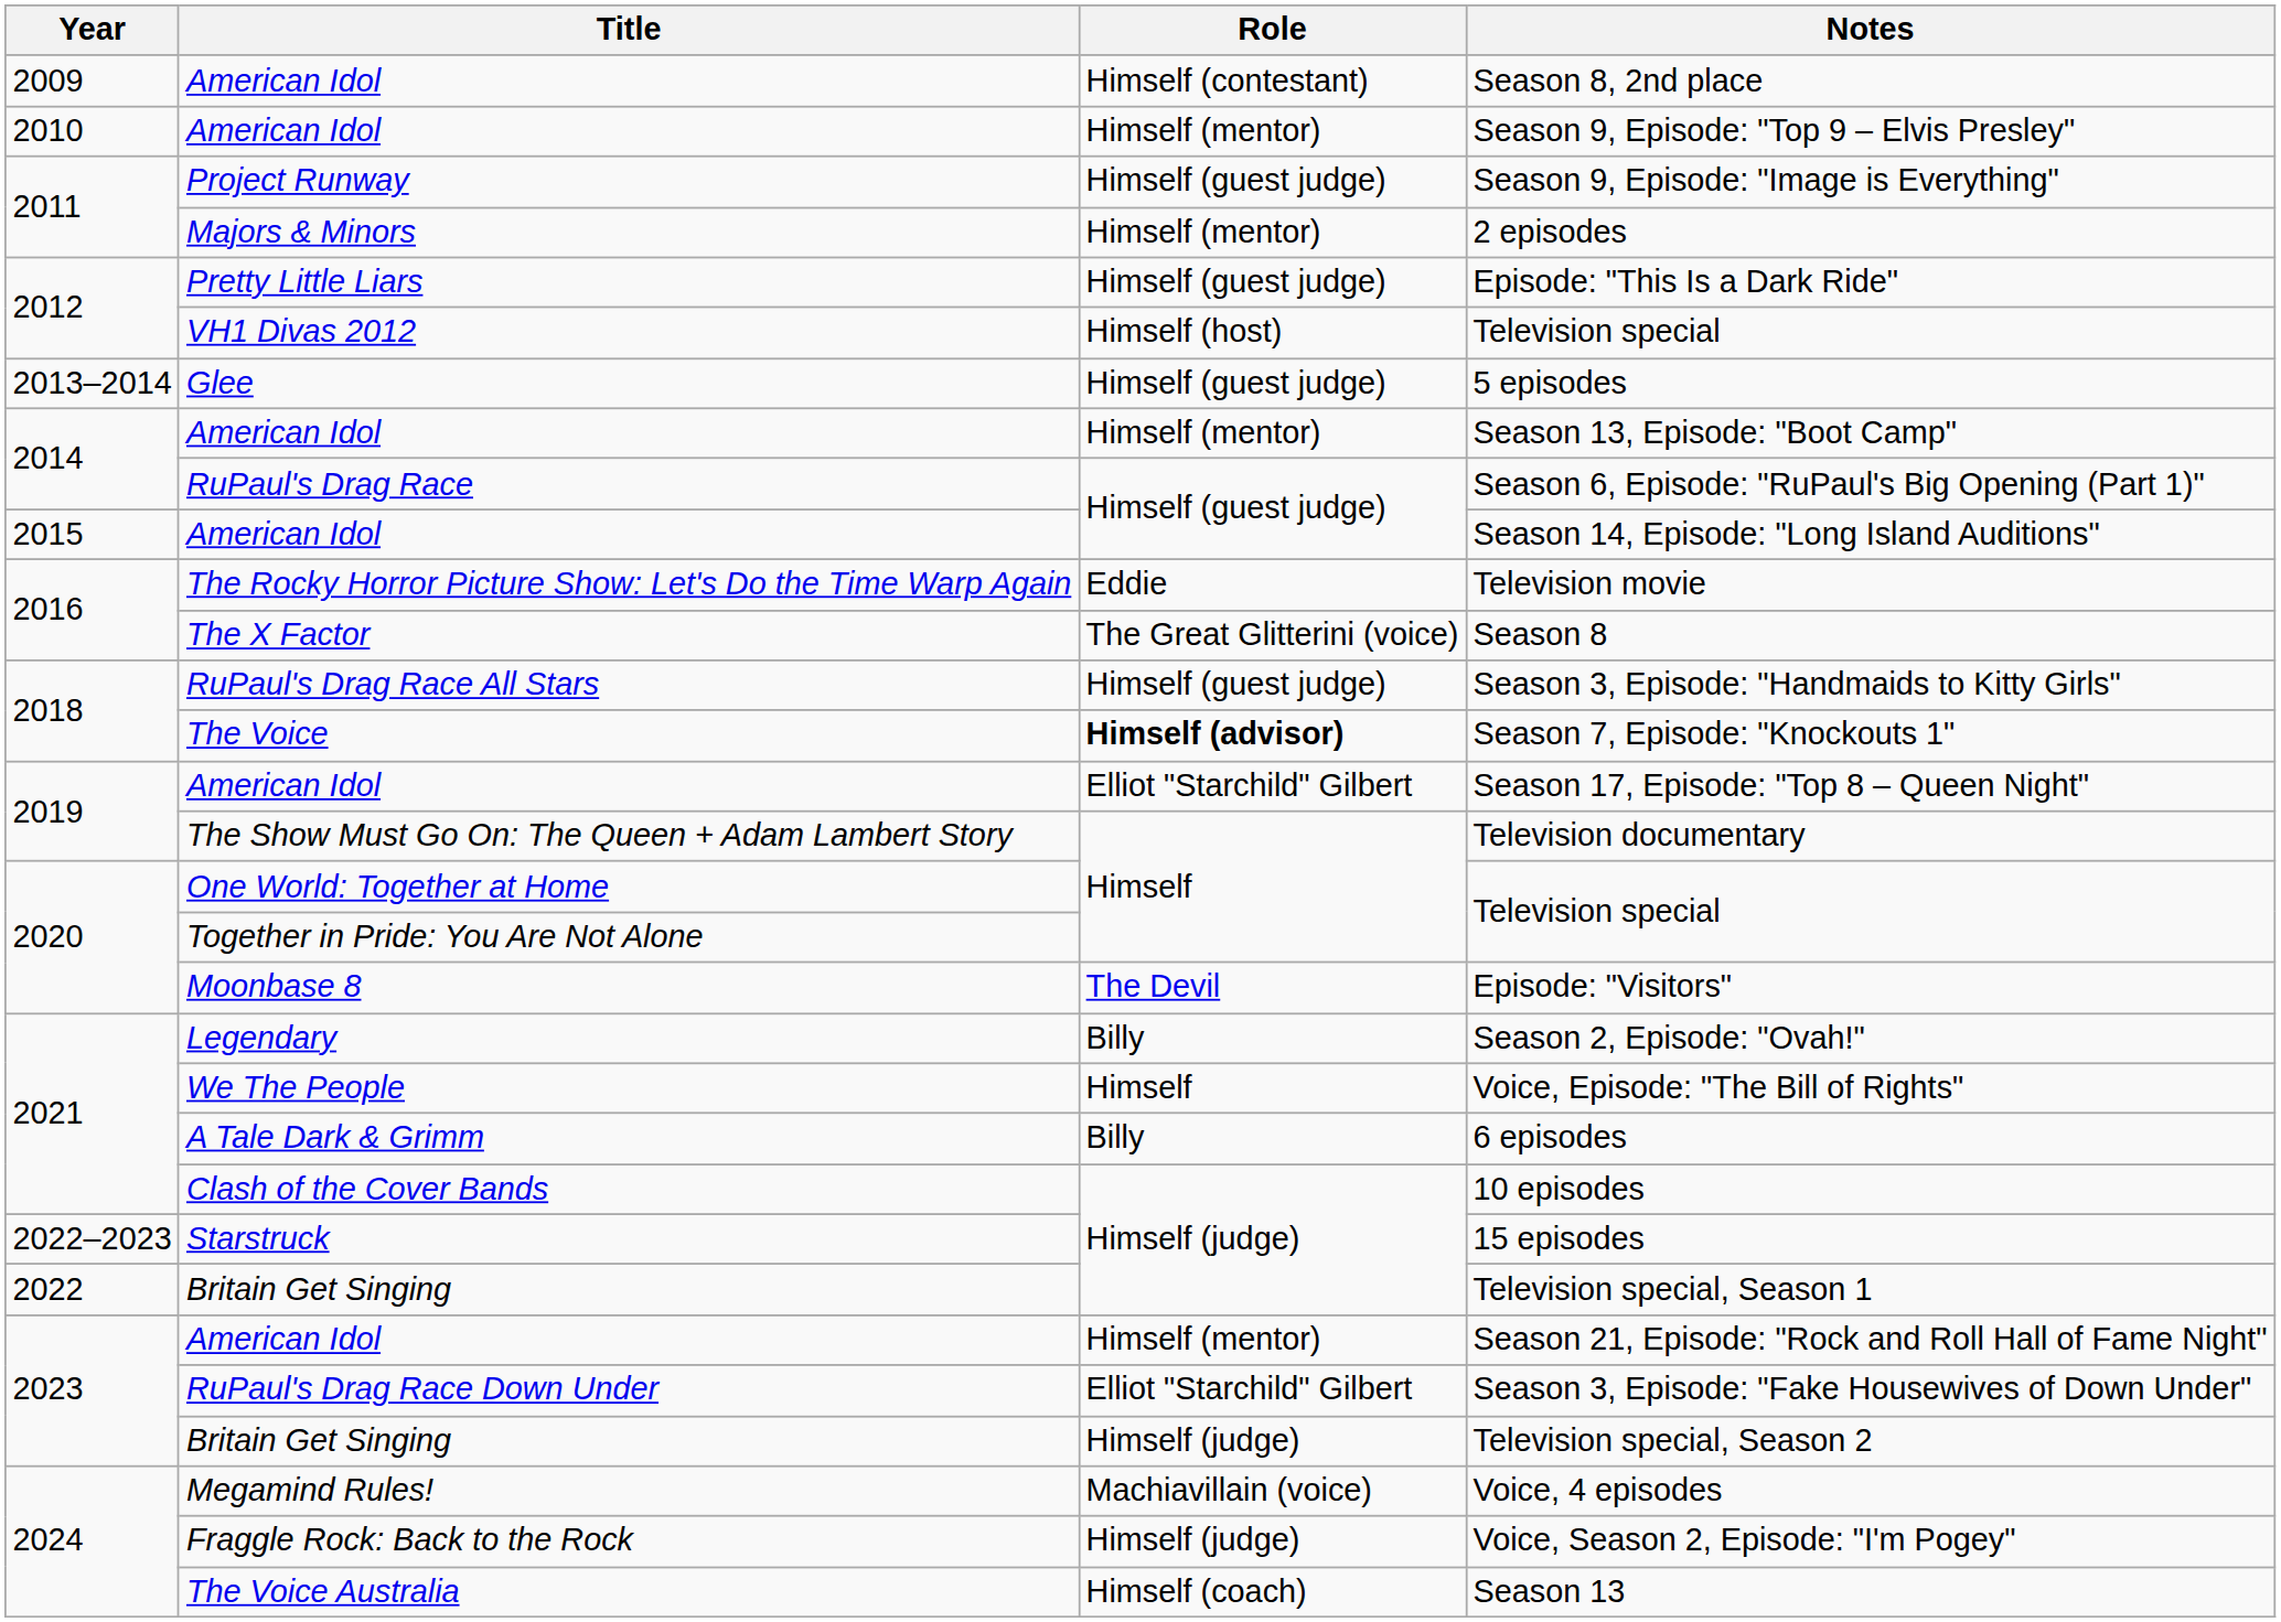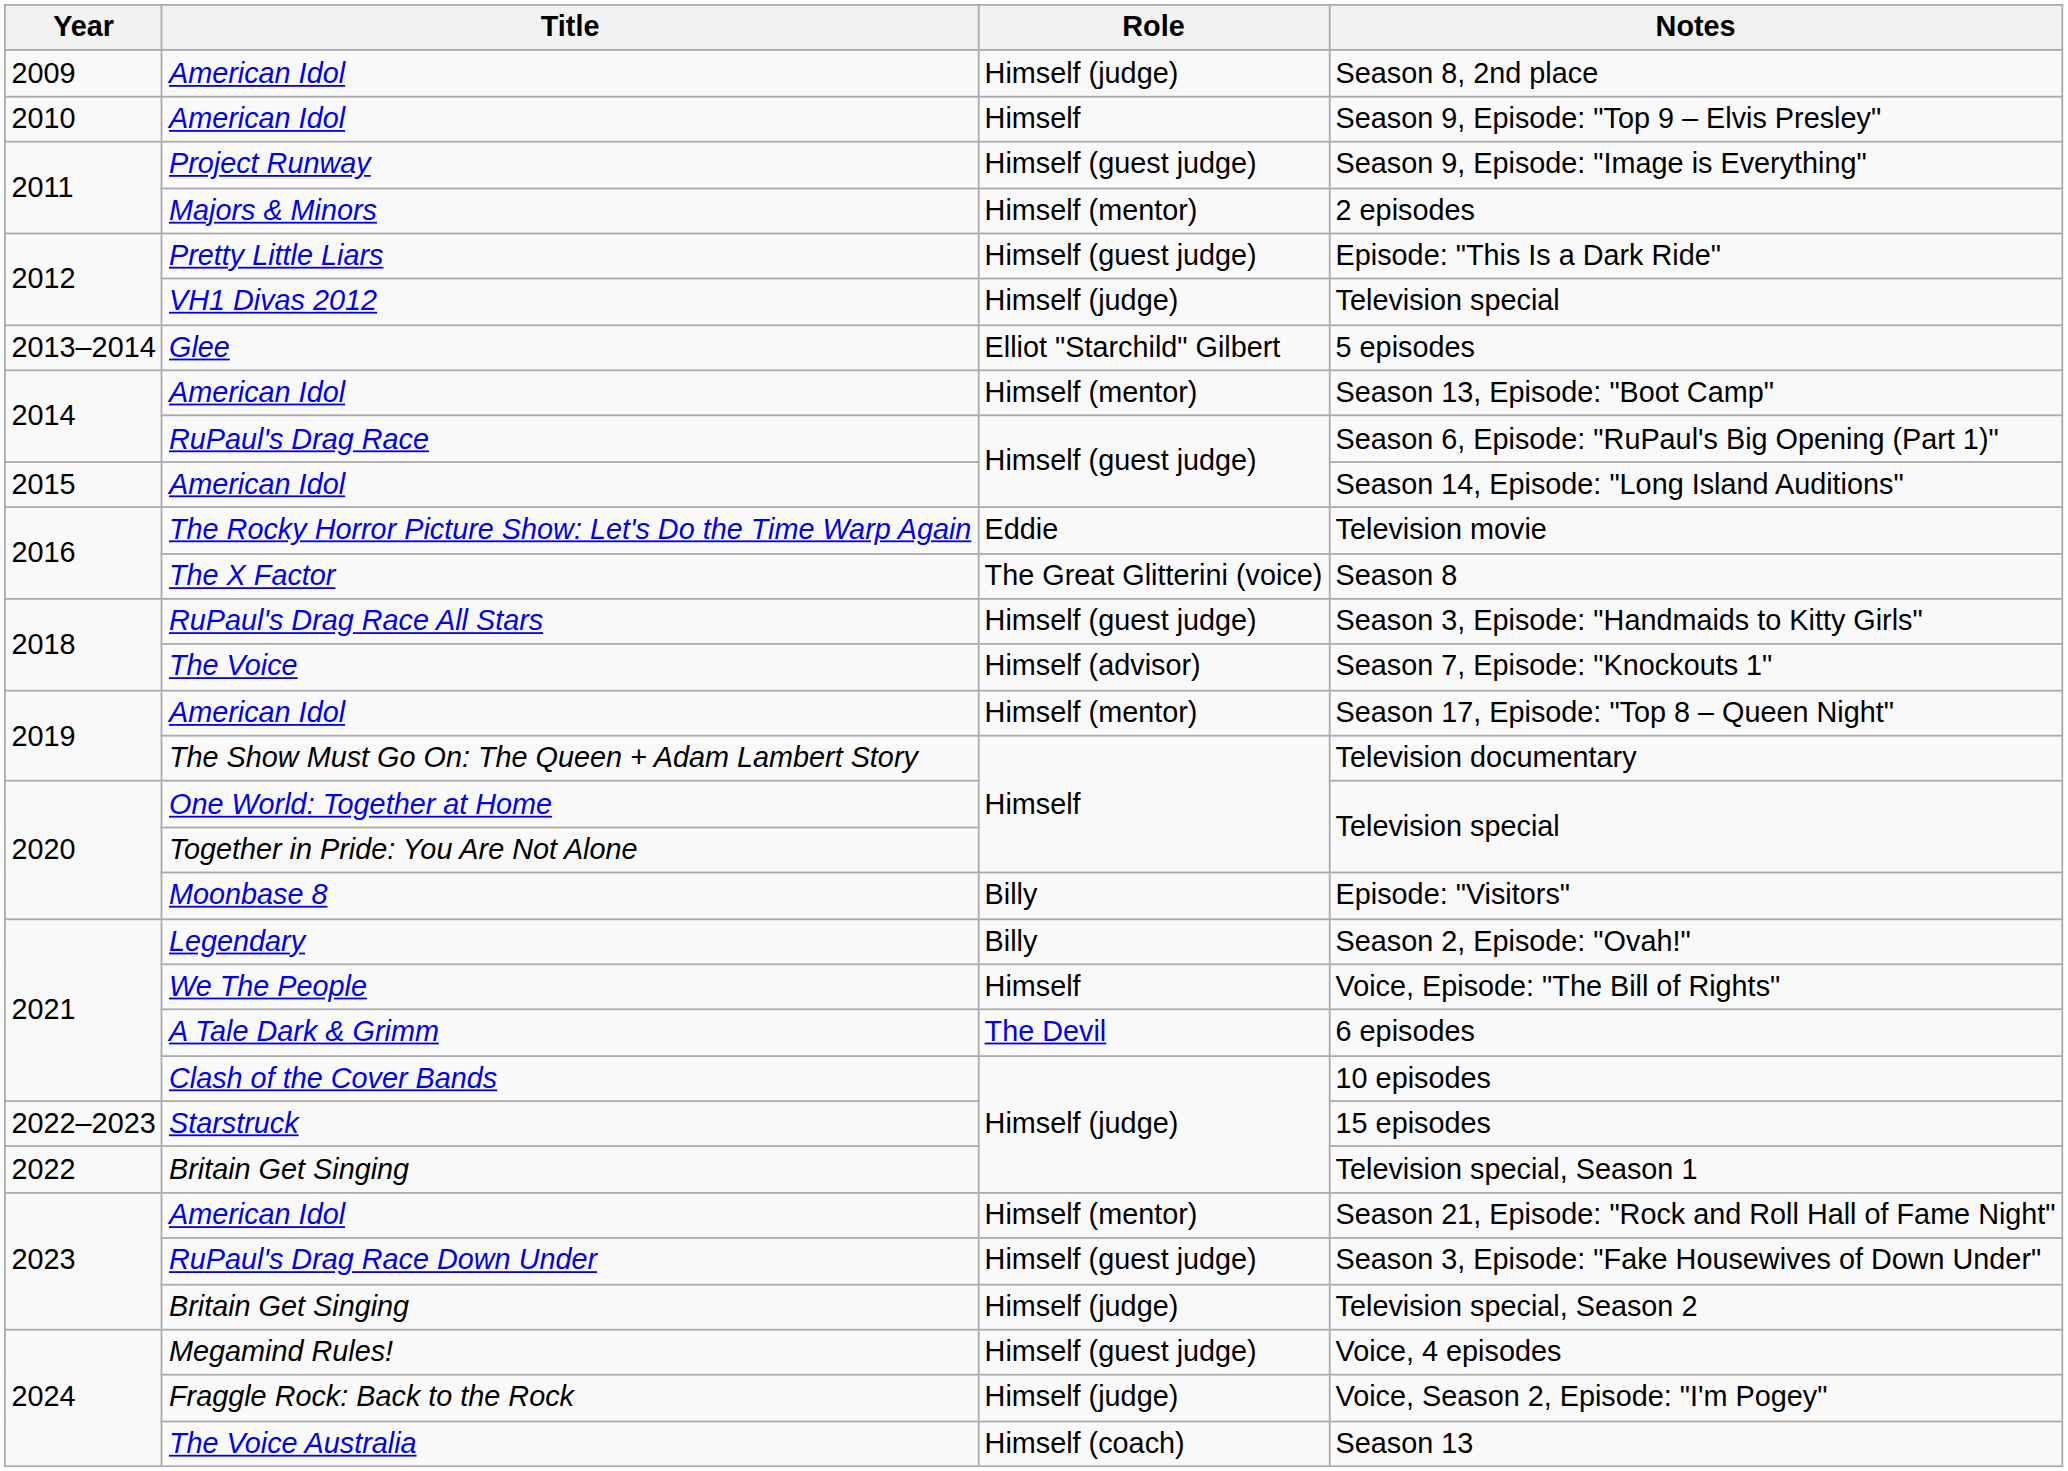 <table class="wikitable sortable">
 <tr>
 <th scope="col">Year</th>
 <th scope="col">Title</th>
 <th scope="col">Role</th>
 <th scope="col" class="unsortable">Notes</th>
 </tr>
 <tr>
 <td>2009</td>
 <td><em><a href='#'>American Idol</a></em></td>
-<td>Himself (contestant)</td>
+<td>Himself (judge)</td>
 <td>Season 8, 2nd place</td>
 </tr>
 <tr>
 <td>2010</td>
 <td><em><a href='#'>American Idol</a></em></td>
-<td>Himself (mentor)</td>
+<td>Himself</td>
 <td>Season 9, Episode: "Top 9 – Elvis Presley"</td>
 </tr>
 <tr>
 <td rowspan=2>2011</td>
 <td><em><a href='#'>Project Runway</a></em></td>
 <td>Himself (guest judge)</td>
 <td>Season 9, Episode: "Image is Everything"</td>
 </tr>
 <tr>
 <td><em><a href='#'>Majors & Minors</a></em></td>
 <td>Himself (mentor)</td>
 <td>2 episodes</td>
 </tr>
 <tr>
 <td rowspan=2>2012</td>
 <td><em><a href='#'>Pretty Little Liars</a></em></td>
 <td>Himself (guest judge)</td>
 <td>Episode: "This Is a Dark Ride"</td>
 </tr>
 <tr>
 <td><em><a href='#'>VH1 Divas 2012</a></em></td>
-<td>Himself (host)</td>
+<td>Himself (judge)</td>
 <td>Television special</td>
 </tr>
 <tr>
 <td>2013–2014</td>
 <td><em><a href='#'>Glee</a></em></td>
-<td>Himself (guest judge)</td>
+<td>Elliot "Starchild" Gilbert</td>
 <td>5 episodes</td>
 </tr>
 <tr>
 <td rowspan=2>2014</td>
 <td><em><a href='#'>American Idol</a></em></td>
 <td>Himself (mentor)</td>
 <td>Season 13, Episode: "Boot Camp"</td>
 </tr>
 <tr>
 <td><em><a href='#'>RuPaul's Drag Race</a></em></td>
 <td rowspan=2>Himself (guest judge)</td>
 <td>Season 6, Episode: "RuPaul's Big Opening (Part 1)"</td>
 </tr>
 <tr>
 <td>2015</td>
 <td><em><a href='#'>American Idol</a></em></td>
 <td>Season 14, Episode: "Long Island Auditions"</td>
 </tr>
 <tr>
 <td rowspan=2>2016</td>
 <td><em><a href='#'>The Rocky Horror Picture Show: Let's Do the Time Warp Again</a></em></td>
 <td>Eddie</td>
 <td>Television movie</td>
 </tr>
 <tr>
 <td><em><a href='#'>The X Factor</a></em></td>
 <td>The Great Glitterini (voice)</td>
 <td>Season 8</td>
 </tr>
 <tr>
 <td rowspan=2>2018</td>
 <td><em><a href='#'>RuPaul's Drag Race All Stars</a></em></td>
 <td>Himself (guest judge)</td>
 <td>Season 3, Episode: "Handmaids to Kitty Girls"</td>
 </tr>
 <tr>
 <td><em><a href='#'>The Voice</a></em></td>
-<td><strong>Himself (advisor)</strong></td>
+<td>Himself (advisor)</td>
 <td>Season 7, Episode: "Knockouts 1"</td>
 </tr>
 <tr>
 <td rowspan=2>2019</td>
 <td><em><a href='#'>American Idol</a></em></td>
-<td>Elliot "Starchild" Gilbert</td>
+<td>Himself (mentor)</td>
 <td>Season 17, Episode: "Top 8 – Queen Night"</td>
 </tr>
 <tr>
 <td><em>The Show Must Go On: The Queen + Adam Lambert Story</em></td>
 <td rowspan=3>Himself</td>
 <td>Television documentary</td>
 </tr>
 <tr>
 <td rowspan=3>2020</td>
 <td><em><a href='#'>One World: Together at Home</a></em></td>
 <td rowspan=2>Television special</td>
 </tr>
 <tr>
 <td><em>Together in Pride: You Are Not Alone</em></td>
 </tr>
 <tr>
 <td><em><a href='#'>Moonbase 8</a></em></td>
-<td><a href='#'>The Devil</a></td>
+<td>Billy</td>
 <td>Episode: "Visitors"</td>
 </tr>
 <tr>
 <td rowspan=4>2021</td>
 <td><em><a href='#'>Legendary</a></em></td>
 <td>Billy</td>
 <td>Season 2, Episode: "Ovah!"</td>
 </tr>
 <tr>
 <td><em><a href='#'>We The People</a></em></td>
 <td>Himself</td>
 <td>Voice, Episode: "The Bill of Rights"</td>
 </tr>
 <tr>
 <td><em><a href='#'>A Tale Dark & Grimm</a></em></td>
-<td>Billy</td>
+<td><a href='#'>The Devil</a></td>
 <td>6 episodes</td>
 </tr>
 <tr>
 <td><em><a href='#'>Clash of the Cover Bands</a></em></td>
 <td rowspan=3>Himself (judge)</td>
 <td>10 episodes</td>
 </tr>
 <tr>
 <td>2022–2023</td>
 <td><em><a href='#'>Starstruck</a></em></td>
 <td>15 episodes</td>
 </tr>
 <tr>
 <td>2022</td>
 <td><em>Britain Get Singing</em></td>
 <td>Television special, Season 1</td>
 </tr>
 <tr>
 <td rowspan=3>2023</td>
 <td><em><a href='#'>American Idol</a></em></td>
 <td>Himself (mentor)</td>
 <td>Season 21, Episode: "Rock and Roll Hall of Fame Night"</td>
 </tr>
 <tr>
 <td><em><a href='#'>RuPaul's Drag Race Down Under</a></em></td>
-<td>Elliot "Starchild" Gilbert</td>
+<td>Himself (guest judge)</td>
 <td>Season 3, Episode: "Fake Housewives of Down Under"</td>
 </tr>
 <tr>
 <td><em>Britain Get Singing</em></td>
 <td>Himself (judge)</td>
 <td>Television special, Season 2</td>
 </tr>
 <tr>
 <td rowspan=3>2024</td>
 <td><em>Megamind Rules!</em></td>
-<td>Machiavillain (voice)</td>
+<td>Himself (guest judge)</td>
 <td>Voice, 4 episodes</td>
 </tr>
 <tr>
 <td><em>Fraggle Rock: Back to the Rock</em></td>
 <td>Himself (judge)</td>
 <td>Voice, Season 2, Episode: "I'm Pogey"</td>
 </tr>
 <tr>
 <td><em><a href='#'>The Voice Australia</a></em></td>
 <td>Himself (coach)</td>
 <td>Season 13</td>
 </tr>
 <tr>
 </tr>
 </table>
